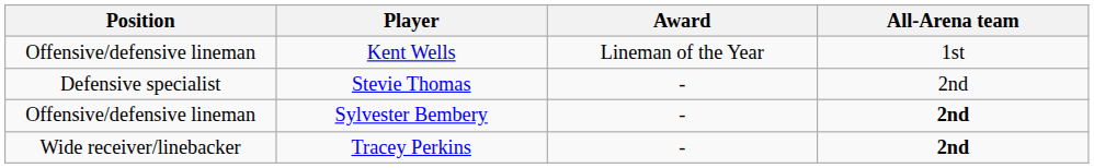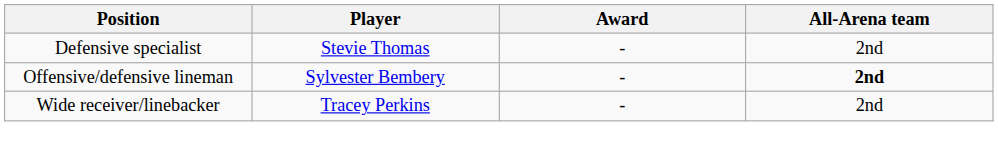 <table class="wikitable sortable">
 <tr>
 <th bgcolor="#DDDDFF" width="20%">Position</th>
 <th bgcolor="#DDDDFF" width="20%">Player</th>
 <th bgcolor="#DDDDFF" width="20%">Award</th>
 <th bgcolor="#DDDDFF" width="20%">All-Arena team</th>
-</tr>
-<tr align="center">
-<td>Offensive/defensive lineman</td>
-<td><a href='#'>Kent Wells</a></td>
-<td>Lineman of the Year</td>
-<td>1st</td>
 </tr>
 <tr align="center">
 <td>Defensive specialist</td>
 <td><a href='#'>Stevie Thomas</a></td>
 <td>-</td>
 <td>2nd</td>
 </tr>
 <tr align="center">
 <td>Offensive/defensive lineman</td>
 <td><a href='#'>Sylvester Bembery</a></td>
 <td>-</td>
 <td><strong>2nd</strong></td>
 </tr>
 <tr align="center">
 <td>Wide receiver/linebacker</td>
 <td><a href='#'>Tracey Perkins</a></td>
 <td>-</td>
-<td><strong>2nd</strong></td>
+<td>2nd</td>
 </tr>
 </table>
